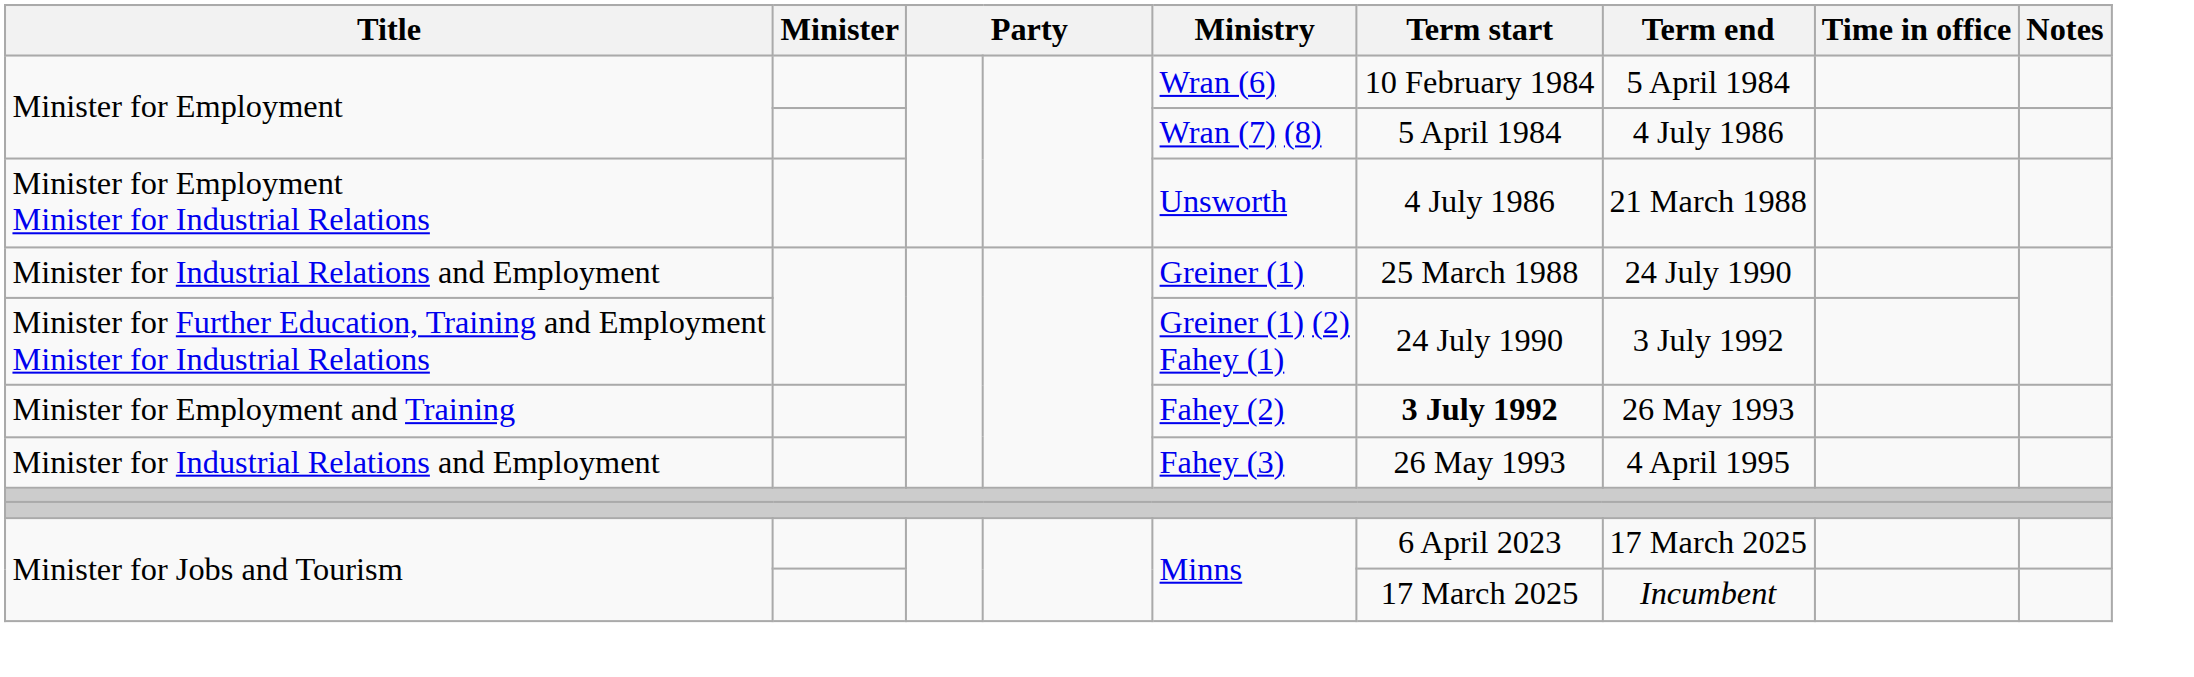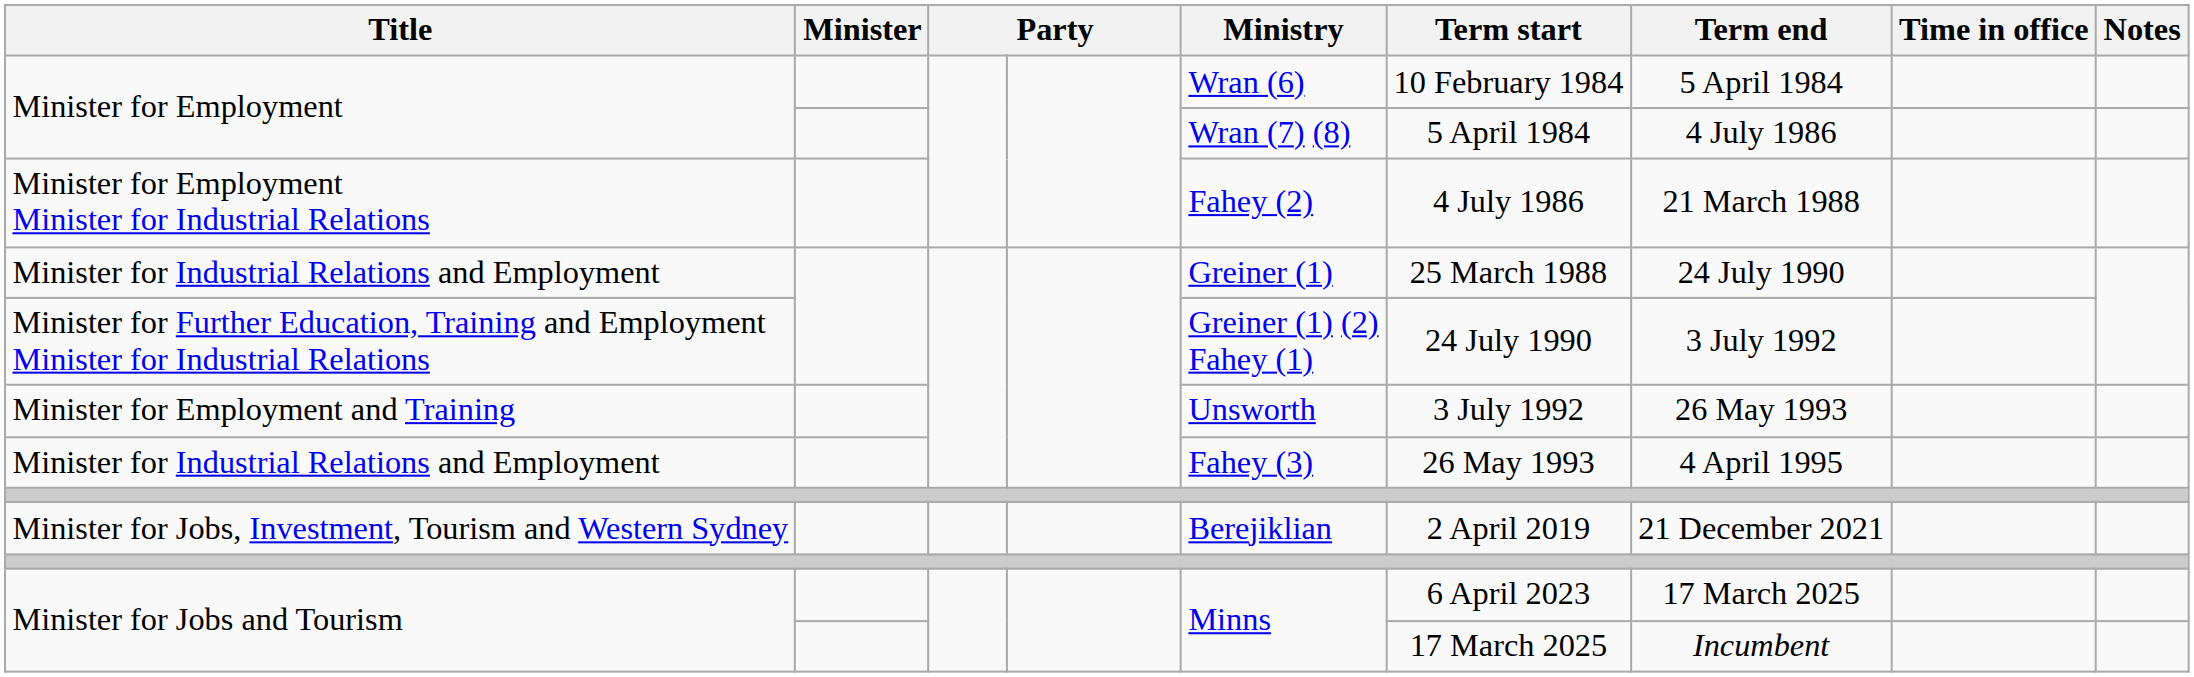 <table class="wikitable sortable">
 <tr>
 <th>Title</th>
 <th>Minister</th>
 <th colspan="2">Party</th>
 <th>Ministry</th>
 <th>Term start</th>
 <th>Term end</th>
 <th>Time in office</th>
 <th class="unsortable">Notes</th>
 </tr>
 <tr>
 <td rowspan=2>Minister for Employment</td>
 <td></td>
 <td rowspan=3 > </td>
 <td rowspan=3 width=8%></td>
 <td><a href='#'>Wran (6)</a></td>
 <td align=center>10 February 1984</td>
 <td align=center>5 April 1984</td>
 <td align=right></td>
 <td></td>
 </tr>
 <tr>
 <td></td>
 <td><a href='#'>Wran (7)</a> <a href='#'>(8)</a></td>
 <td align=center>5 April 1984</td>
 <td align=center>4 July 1986</td>
 <td align=right></td>
 <td></td>
 </tr>
 <tr>
 <td>Minister for Employment<br><a href='#'>Minister for Industrial Relations</a></td>
 <td></td>
-<td><a href='#'>Unsworth</a></td>
+<td><a href='#'>Fahey (2)</a></td>
 <td align=center>4 July 1986</td>
 <td align=center>21 March 1988</td>
 <td align=right></td>
 <td></td>
 </tr>
 <tr>
 <td>Minister for <a href='#'>Industrial Relations</a> and Employment</td>
 <td rowspan=2></td>
 <td rowspan=4 > </td>
 <td rowspan=4></td>
 <td><a href='#'>Greiner (1)</a></td>
 <td align=center>25 March 1988</td>
 <td align=center>24 July 1990</td>
 <td align=right></td>
 <td rowspan=2></td>
 </tr>
 <tr>
 <td>Minister for <a href='#'>Further Education, Training</a> and Employment<br><a href='#'>Minister for Industrial Relations</a></td>
 <td><a href='#'>Greiner (1)</a> <a href='#'>(2)</a><br><a href='#'>Fahey (1)</a></td>
 <td align=center>24 July 1990</td>
 <td align=center>3 July 1992</td>
 <td align=right></td>
 </tr>
 <tr>
 <td>Minister for Employment and <a href='#'>Training</a></td>
 <td></td>
-<td><a href='#'>Fahey (2)</a></td>
-<td align=center><strong>3 July 1992</strong></td>
+<td><a href='#'>Unsworth</a></td>
+<td align=center>3 July 1992</td>
 <td align=center>26 May 1993</td>
 <td align=right></td>
 <td></td>
 </tr>
 <tr>
 <td>Minister for <a href='#'>Industrial Relations</a> and Employment</td>
 <td></td>
 <td><a href='#'>Fahey (3)</a></td>
 <td align=center>26 May 1993</td>
 <td align=center>4 April 1995</td>
 <td align=right></td>
 <td></td>
 </tr>
 <tr class="sortbottom">
 <th colspan="9" style="background: #cccccc;"></th>
+</tr>
+<tr>
+<td>Minister for Jobs, <a href='#'>Investment</a>, Tourism and <a href='#'>Western Sydney</a></td>
+<td></td>
+<td> </td>
+<td></td>
+<td><a href='#'>Berejiklian</a></td>
+<td align=center>2 April 2019</td>
+<td align=center>21 December 2021</td>
+<td align=right></td>
+<td></td>
 </tr>
 <tr class="sortbottom">
 <th colspan="9" style="background: #cccccc;"></th>
 </tr>
 <tr>
 <td rowspan=2>Minister for Jobs and Tourism</td>
 <td></td>
 <td rowspan=2 > </td>
 <td rowspan=2 width=8%></td>
 <td rowspan=2><a href='#'>Minns</a></td>
 <td align=center>6 April 2023</td>
 <td align=center>17 March 2025</td>
 <td align=right></td>
 <td></td>
 </tr>
 <tr>
 <td></td>
 <td align=center>17 March 2025</td>
 <td align=center><em>Incumbent</em></td>
 <td align=right></td>
 <td></td>
 </tr>
 </table>
